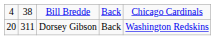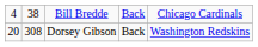 <table class="wikitable" style="text-align:center">
 <tr>
 <td>4</td>
 <td>38</td>
 <td><a href='#'>Bill Bredde</a></td>
 <td><a href='#'>Back</a></td>
 <td><a href='#'>Chicago Cardinals</a></td>
 </tr>
 <tr>
 <td>20</td>
-<td>311</td>
+<td>308</td>
 <td>Dorsey Gibson</td>
 <td>Back</td>
 <td><a href='#'>Washington Redskins</a></td>
 </tr>
 </table>
